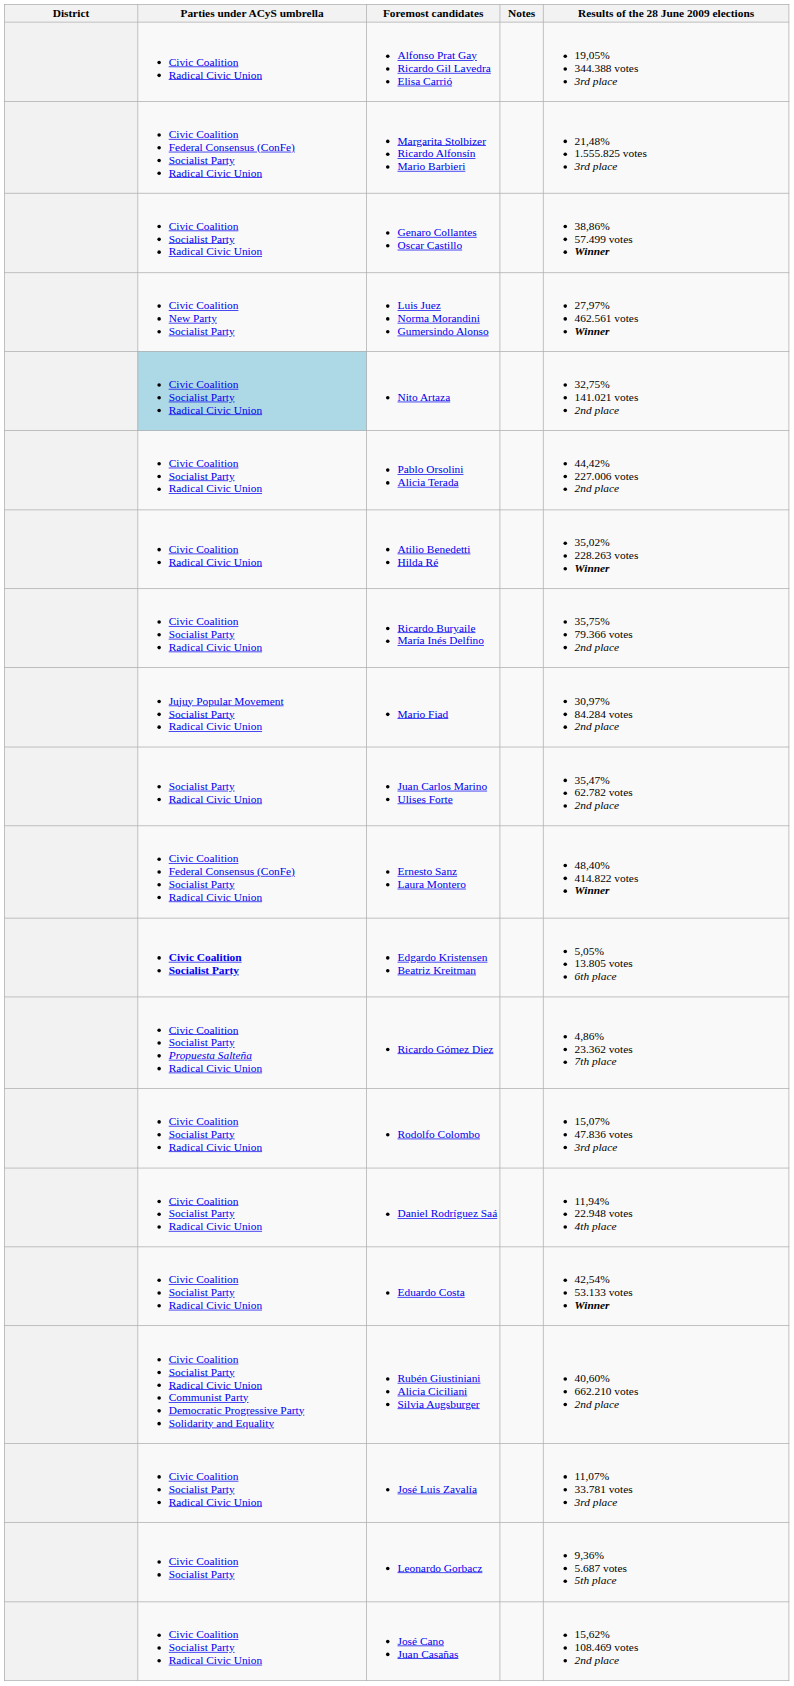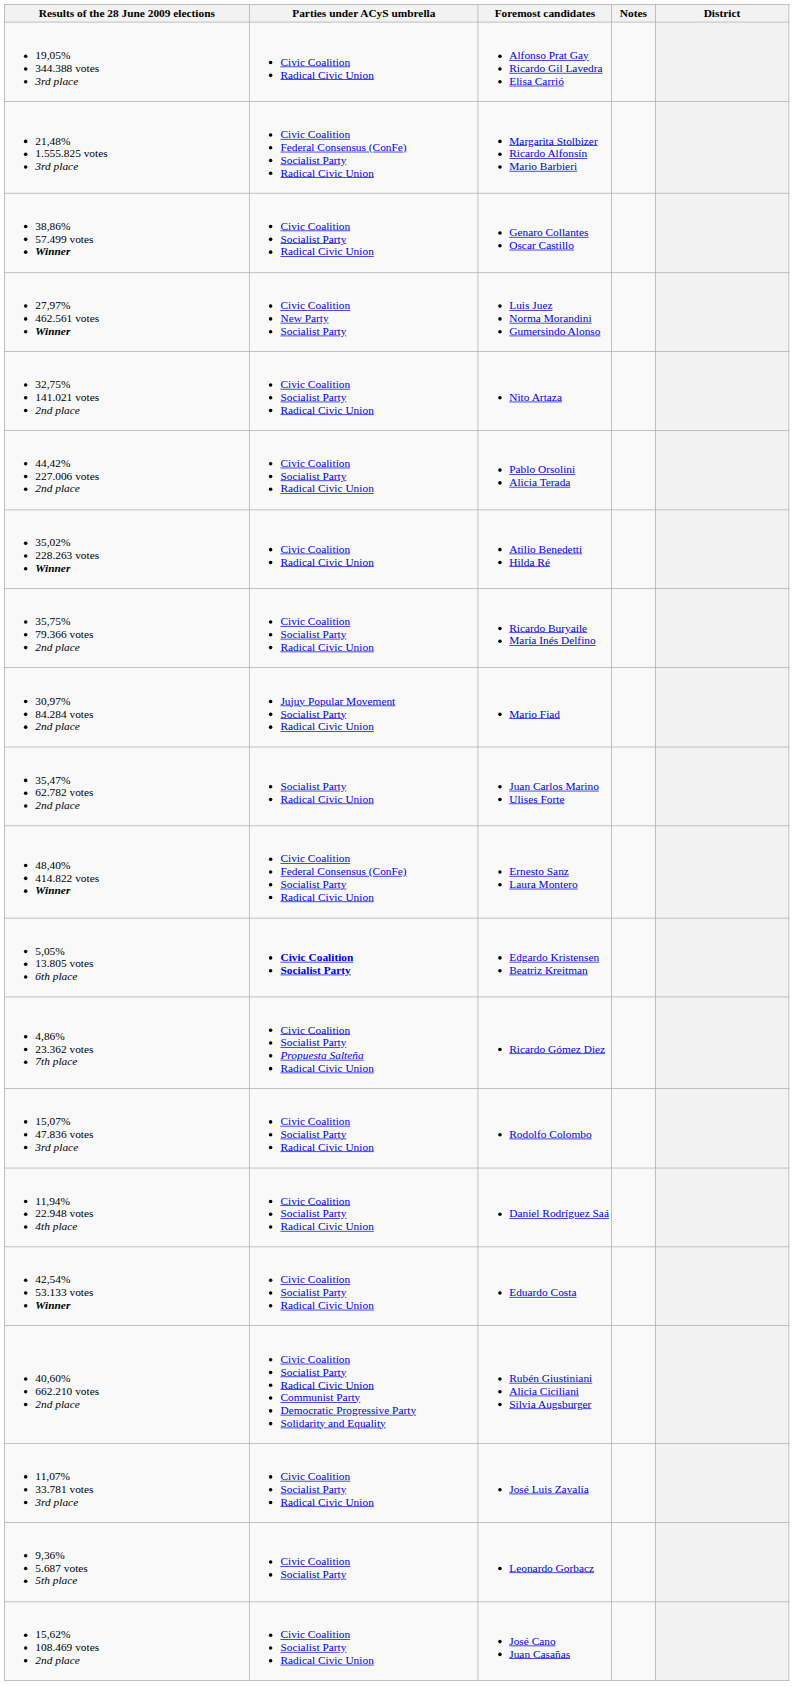 <table class="wikitable">
 <tr>
-<th width="17%">District</th>
+<th>Results of the 28 June 2009 elections</th>
 <th>Parties under ACyS umbrella</th>
 <th width="17%">Foremost candidates</th>
 <th>Notes</th>
-<th>Results of the 28 June 2009 elections</th>
+<th width="17%">District</th>
 </tr>
 <tr>
-<th><strong></strong></th>
+<td><br><ul><li>19,05%</li><li>344.388 votes</li><li><em>3rd place</em></li></ul></td>
 <td><br><ul><li><a href='#'>Civic Coalition</a></li><li><a href='#'>Radical Civic Union</a></li></ul></td>
 <td><br><ul><li><a href='#'>Alfonso Prat Gay</a></li><li><a href='#'>Ricardo Gil Lavedra</a></li><li><a href='#'>Elisa Carrió</a></li></ul></td>
 <td></td>
-<td><br><ul><li>19,05%</li><li>344.388 votes</li><li><em>3rd place</em></li></ul></td>
+<th><strong></strong></th>
 </tr>
 <tr>
-<th><strong></strong></th>
+<td><br><ul><li>21,48%</li><li>1.555.825 votes</li><li><em>3rd place</em></li></ul></td>
 <td><br><ul><li><a href='#'>Civic Coalition</a></li><li><a href='#'>Federal Consensus (ConFe)</a></li><li><a href='#'>Socialist Party</a></li><li><a href='#'>Radical Civic Union</a></li></ul></td>
 <td><br><ul><li><a href='#'>Margarita Stolbizer</a></li><li><a href='#'>Ricardo Alfonsín</a></li><li><a href='#'>Mario Barbieri</a></li></ul></td>
 <td></td>
-<td><br><ul><li>21,48%</li><li>1.555.825 votes</li><li><em>3rd place</em></li></ul></td>
+<th><strong></strong></th>
 </tr>
 <tr>
-<th><strong></strong></th>
+<td><br><ul><li>38,86%</li><li>57.499 votes</li><li><strong><em>Winner</em></strong></li></ul></td>
 <td><br><ul><li><a href='#'>Civic Coalition</a></li><li><a href='#'>Socialist Party</a></li><li><a href='#'>Radical Civic Union</a></li></ul></td>
 <td><br><ul><li><a href='#'>Genaro Collantes</a></li><li><a href='#'>Oscar Castillo</a></li></ul></td>
 <td></td>
-<td><br><ul><li>38,86%</li><li>57.499 votes</li><li><strong><em>Winner</em></strong></li></ul></td>
+<th><strong></strong></th>
 </tr>
 <tr>
-<th><strong></strong></th>
+<td><br><ul><li>27,97%</li><li>462.561 votes</li><li><strong><em>Winner</em></strong></li></ul></td>
 <td><br><ul><li><a href='#'>Civic Coalition</a></li><li><a href='#'>New Party</a></li><li><a href='#'>Socialist Party</a></li></ul></td>
 <td><br><ul><li><a href='#'>Luis Juez</a></li><li><a href='#'>Norma Morandini</a></li><li><a href='#'>Gumersindo Alonso</a></li></ul></td>
 <td></td>
-<td><br><ul><li>27,97%</li><li>462.561 votes</li><li><strong><em>Winner</em></strong></li></ul></td>
+<th><strong></strong></th>
 </tr>
 <tr>
-<th><strong></strong></th>
-<td style="background: lightblue;"><br><ul><li><a href='#'>Civic Coalition</a></li><li><a href='#'>Socialist Party</a></li><li><a href='#'>Radical Civic Union</a></li></ul></td>
+<td><br><ul><li>32,75%</li><li>141.021 votes</li><li><em>2nd place</em></li></ul></td>
+<td><br><ul><li><a href='#'>Civic Coalition</a></li><li><a href='#'>Socialist Party</a></li><li><a href='#'>Radical Civic Union</a></li></ul></td>
 <td><br><ul><li><a href='#'>Nito Artaza</a></li></ul></td>
 <td></td>
-<td><br><ul><li>32,75%</li><li>141.021 votes</li><li><em>2nd place</em></li></ul></td>
+<th><strong></strong></th>
 </tr>
 <tr>
-<th><strong></strong></th>
+<td><br><ul><li>44,42%</li><li>227.006 votes</li><li><em>2nd place</em></li></ul></td>
 <td><br><ul><li><a href='#'>Civic Coalition</a></li><li><a href='#'>Socialist Party</a></li><li><a href='#'>Radical Civic Union</a></li></ul></td>
 <td><br><ul><li><a href='#'>Pablo Orsolini</a></li><li><a href='#'>Alicia Terada</a></li></ul></td>
 <td></td>
-<td><br><ul><li>44,42%</li><li>227.006 votes</li><li><em>2nd place</em></li></ul></td>
+<th><strong></strong></th>
 </tr>
 <tr>
-<th><strong></strong></th>
+<td><br><ul><li>35,02%</li><li>228.263 votes</li><li><strong><em>Winner</em></strong></li></ul></td>
 <td><br><ul><li><a href='#'>Civic Coalition</a></li><li><a href='#'>Radical Civic Union</a></li></ul></td>
 <td><br><ul><li><a href='#'>Atilio Benedetti</a></li><li><a href='#'>Hilda Ré</a></li></ul></td>
 <td></td>
-<td><br><ul><li>35,02%</li><li>228.263 votes</li><li><strong><em>Winner</em></strong></li></ul></td>
+<th><strong></strong></th>
 </tr>
 <tr>
-<th><strong></strong></th>
+<td><br><ul><li>35,75%</li><li>79.366 votes</li><li><em>2nd place</em></li></ul></td>
 <td><br><ul><li><a href='#'>Civic Coalition</a></li><li><a href='#'>Socialist Party</a></li><li><a href='#'>Radical Civic Union</a></li></ul></td>
 <td><br><ul><li><a href='#'>Ricardo Buryaile</a></li><li><a href='#'>María Inés Delfino</a></li></ul></td>
 <td></td>
-<td><br><ul><li>35,75%</li><li>79.366 votes</li><li><em>2nd place</em></li></ul></td>
+<th><strong></strong></th>
 </tr>
 <tr>
-<th><strong></strong></th>
+<td><br><ul><li>30,97%</li><li>84.284 votes</li><li><em>2nd place</em></li></ul></td>
 <td><br><ul><li><a href='#'>Jujuy Popular Movement</a></li><li><a href='#'>Socialist Party</a></li><li><a href='#'>Radical Civic Union</a></li></ul></td>
 <td><br><ul><li><a href='#'>Mario Fiad</a></li></ul></td>
 <td></td>
-<td><br><ul><li>30,97%</li><li>84.284 votes</li><li><em>2nd place</em></li></ul></td>
+<th><strong></strong></th>
 </tr>
 <tr>
-<th><strong></strong></th>
+<td><br><ul><li>35,47%</li><li>62.782 votes</li><li><em>2nd place</em></li></ul></td>
 <td><br><ul><li><a href='#'>Socialist Party</a></li><li><a href='#'>Radical Civic Union</a></li></ul></td>
 <td><br><ul><li><a href='#'>Juan Carlos Marino</a></li><li><a href='#'>Ulises Forte</a></li></ul></td>
 <td></td>
-<td><br><ul><li>35,47%</li><li>62.782 votes</li><li><em>2nd place</em></li></ul></td>
+<th><strong></strong></th>
 </tr>
 <tr>
-<th><strong></strong></th>
+<td><br><ul><li>48,40%</li><li>414.822 votes</li><li><strong><em>Winner</em></strong></li></ul></td>
 <td><br><ul><li><a href='#'>Civic Coalition</a></li><li><a href='#'>Federal Consensus (ConFe)</a></li><li><a href='#'>Socialist Party</a></li><li><a href='#'>Radical Civic Union</a></li></ul></td>
 <td><br><ul><li><a href='#'>Ernesto Sanz</a></li><li><a href='#'>Laura Montero</a></li></ul></td>
 <td></td>
-<td><br><ul><li>48,40%</li><li>414.822 votes</li><li><strong><em>Winner</em></strong></li></ul></td>
+<th><strong></strong></th>
 </tr>
 <tr>
-<th><strong></strong></th>
+<td><br><ul><li>5,05%</li><li>13.805 votes</li><li><em>6th place</em></li></ul></td>
 <td><strong><br><ul><li><a href='#'>Civic Coalition</a></li><li><a href='#'>Socialist Party</a></li></ul></strong></td>
 <td><br><ul><li><a href='#'>Edgardo Kristensen</a></li><li><a href='#'>Beatriz Kreitman</a></li></ul></td>
 <td></td>
-<td><br><ul><li>5,05%</li><li>13.805 votes</li><li><em>6th place</em></li></ul></td>
+<th><strong></strong></th>
 </tr>
 <tr>
-<th><strong></strong></th>
+<td><br><ul><li>4,86%</li><li>23.362 votes</li><li><em>7th place</em></li></ul></td>
 <td><br><ul><li><a href='#'>Civic Coalition</a></li><li><a href='#'>Socialist Party</a></li><li><em><a href='#'>Propuesta Salteña</a></em></li><li><a href='#'>Radical Civic Union</a></li></ul></td>
 <td><br><ul><li><a href='#'>Ricardo Gómez Diez</a></li></ul></td>
 <td></td>
-<td><br><ul><li>4,86%</li><li>23.362 votes</li><li><em>7th place</em></li></ul></td>
+<th><strong></strong></th>
 </tr>
 <tr>
-<th><strong></strong></th>
+<td><br><ul><li>15,07%</li><li>47.836 votes</li><li><em>3rd place</em></li></ul></td>
 <td><br><ul><li><a href='#'>Civic Coalition</a></li><li><a href='#'>Socialist Party</a></li><li><a href='#'>Radical Civic Union</a></li></ul></td>
 <td><br><ul><li><a href='#'>Rodolfo Colombo</a></li></ul></td>
 <td></td>
-<td><br><ul><li>15,07%</li><li>47.836 votes</li><li><em>3rd place</em></li></ul></td>
+<th><strong></strong></th>
 </tr>
 <tr>
-<th><strong></strong></th>
+<td><br><ul><li>11,94%</li><li>22.948 votes</li><li><em>4th place</em></li></ul></td>
 <td><br><ul><li><a href='#'>Civic Coalition</a></li><li><a href='#'>Socialist Party</a></li><li><a href='#'>Radical Civic Union</a></li></ul></td>
 <td><br><ul><li><a href='#'>Daniel Rodríguez Saá</a></li></ul></td>
 <td></td>
-<td><br><ul><li>11,94%</li><li>22.948 votes</li><li><em>4th place</em></li></ul></td>
+<th><strong></strong></th>
 </tr>
 <tr>
-<th><strong></strong></th>
+<td><br><ul><li>42,54%</li><li>53.133 votes</li><li><strong><em>Winner</em></strong></li></ul></td>
 <td><br><ul><li><a href='#'>Civic Coalition</a></li><li><a href='#'>Socialist Party</a></li><li><a href='#'>Radical Civic Union</a></li></ul></td>
 <td><br><ul><li><a href='#'>Eduardo Costa</a></li></ul></td>
 <td></td>
-<td><br><ul><li>42,54%</li><li>53.133 votes</li><li><strong><em>Winner</em></strong></li></ul></td>
+<th><strong></strong></th>
 </tr>
 <tr>
-<th><strong></strong></th>
+<td><br><ul><li>40,60%</li><li>662.210 votes</li><li><em>2nd place</em></li></ul></td>
 <td><br><ul><li><a href='#'>Civic Coalition</a></li><li><a href='#'>Socialist Party</a></li><li><a href='#'>Radical Civic Union</a></li><li><a href='#'>Communist Party</a></li><li><a href='#'>Democratic Progressive Party</a></li><li><a href='#'>Solidarity and Equality</a></li></ul></td>
 <td><br><ul><li><a href='#'>Rubén Giustiniani</a></li><li><a href='#'>Alicia Ciciliani</a></li><li><a href='#'>Silvia Augsburger</a></li></ul></td>
 <td></td>
-<td><br><ul><li>40,60%</li><li>662.210 votes</li><li><em>2nd place</em></li></ul></td>
+<th><strong></strong></th>
 </tr>
 <tr>
-<th><strong></strong></th>
+<td><br><ul><li>11,07%</li><li>33.781 votes</li><li><em>3rd place</em></li></ul></td>
 <td><br><ul><li><a href='#'>Civic Coalition</a></li><li><a href='#'>Socialist Party</a></li><li><a href='#'>Radical Civic Union</a></li></ul></td>
 <td><br><ul><li><a href='#'>José Luis Zavalía</a></li></ul></td>
 <td></td>
-<td><br><ul><li>11,07%</li><li>33.781 votes</li><li><em>3rd place</em></li></ul></td>
+<th><strong></strong></th>
 </tr>
 <tr>
-<th><strong></strong></th>
+<td><br><ul><li>9,36%</li><li>5.687 votes</li><li><em>5th place</em></li></ul></td>
 <td><br><ul><li><a href='#'>Civic Coalition</a></li><li><a href='#'>Socialist Party</a></li></ul></td>
 <td><br><ul><li><a href='#'>Leonardo Gorbacz</a></li></ul></td>
 <td></td>
-<td><br><ul><li>9,36%</li><li>5.687 votes</li><li><em>5th place</em></li></ul></td>
+<th><strong></strong></th>
 </tr>
 <tr>
-<th><strong></strong></th>
+<td><br><ul><li>15,62%</li><li>108.469 votes</li><li><em>2nd place</em></li></ul></td>
 <td><br><ul><li><a href='#'>Civic Coalition</a></li><li><a href='#'>Socialist Party</a></li><li><a href='#'>Radical Civic Union</a></li></ul></td>
 <td><br><ul><li><a href='#'>José Cano</a></li><li><a href='#'>Juan Casañas</a></li></ul></td>
 <td></td>
-<td><br><ul><li>15,62%</li><li>108.469 votes</li><li><em>2nd place</em></li></ul></td>
+<th><strong></strong></th>
 </tr>
 </table>
